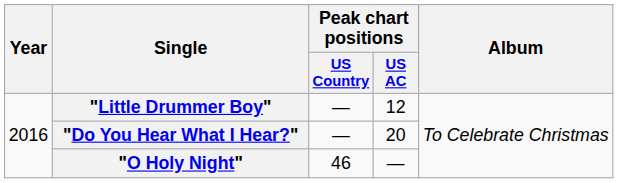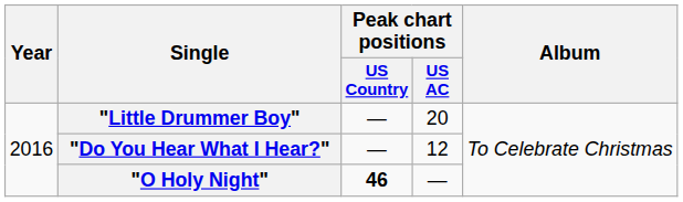 <table class="wikitable plainrowheaders" style="text-align:center;">
 <tr>
 <th rowspan="2" style="width:1em;">Year</th>
 <th rowspan="2" style="width:14em;">Single</th>
 <th colspan="2">Peak chart positions</th>
 <th rowspan="2">Album</th>
 </tr>
 <tr style="font-size:smaller;">
 <th style="width:35px;"><a href='#'>US Country</a><br></th>
 <th style="width:35px;"><a href='#'>US AC</a></th>
 </tr>
 <tr>
 <td rowspan="3">2016</td>
 <th scope="row">"<a href='#'>Little Drummer Boy</a>" <br> </th>
 <td>—</td>
-<td>12</td>
+<td>20</td>
 <td rowspan="3" style="text-align:left;"><em>To Celebrate Christmas</em></td>
 </tr>
 <tr>
 <th scope="row">"<a href='#'>Do You Hear What I Hear?</a>"</th>
 <td>—</td>
-<td>20</td>
+<td>12</td>
 </tr>
 <tr>
 <th scope="row">"<a href='#'>O Holy Night</a>"</th>
-<td>46</td>
+<td><strong>46</strong></td>
 <td>—</td>
 </tr>
 </table>
